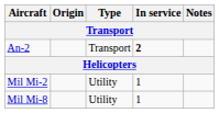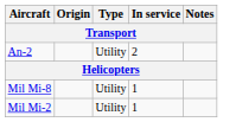 <table class="wikitable">
 <tr>
 <th>Aircraft</th>
 <th>Origin</th>
 <th>Type</th>
 <th>In service</th>
 <th>Notes</th>
 </tr>
 <tr>
 <th colspan="5"><a href='#'>Transport</a></th>
 </tr>
 <tr>
 <td><a href='#'>An-2</a></td>
 <td></td>
-<td>Transport</td>
-<td><strong>2</strong></td>
+<td>Utility</td>
+<td>2</td>
 <td></td>
 </tr>
 <tr>
 <th colspan="5"><a href='#'>Helicopters</a></th>
+</tr>
+<tr>
+<td><a href='#'>Mil Mi-8</a></td>
+<td></td>
+<td>Utility</td>
+<td>1</td>
+<td></td>
 </tr>
 <tr>
 <td><a href='#'>Mil Mi-2</a></td>
 <td></td>
 <td>Utility</td>
 <td>1</td>
 <td></td>
 </tr>
-<tr>
-<td><a href='#'>Mil Mi-8</a></td>
-<td></td>
-<td>Utility</td>
-<td>1</td>
-<td></td>
-</tr>
 </table>
